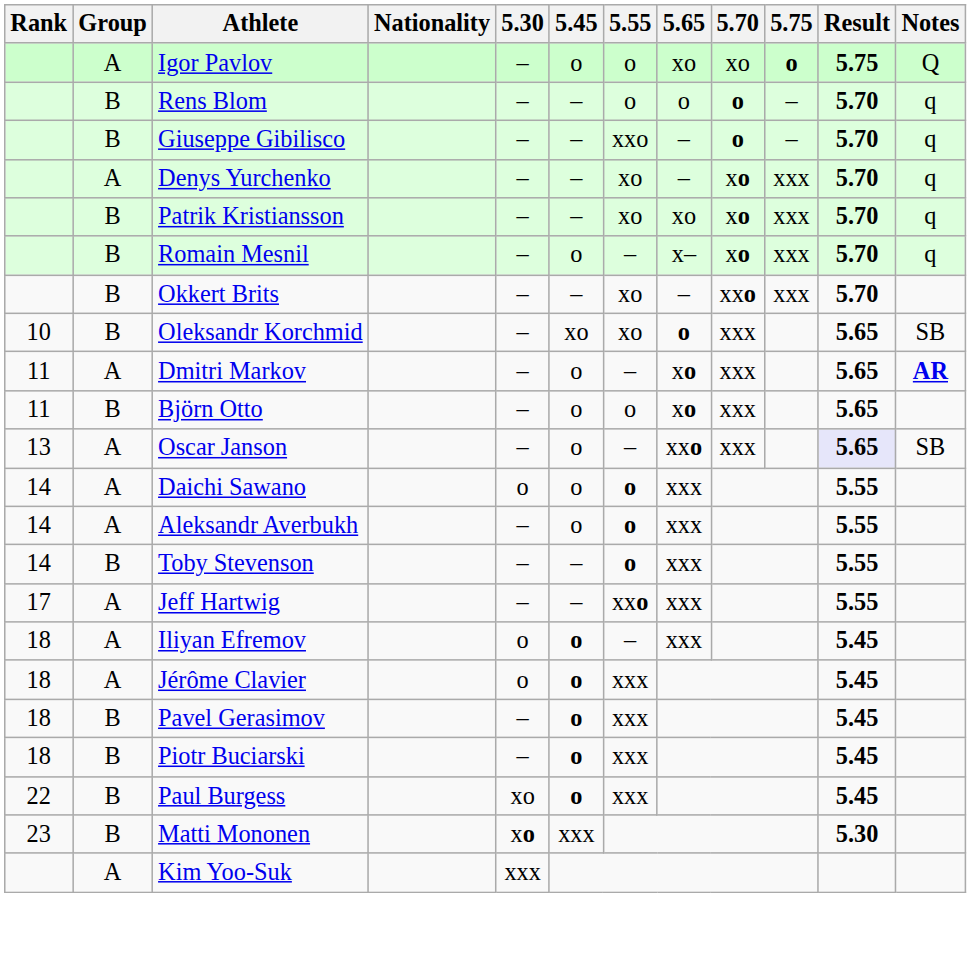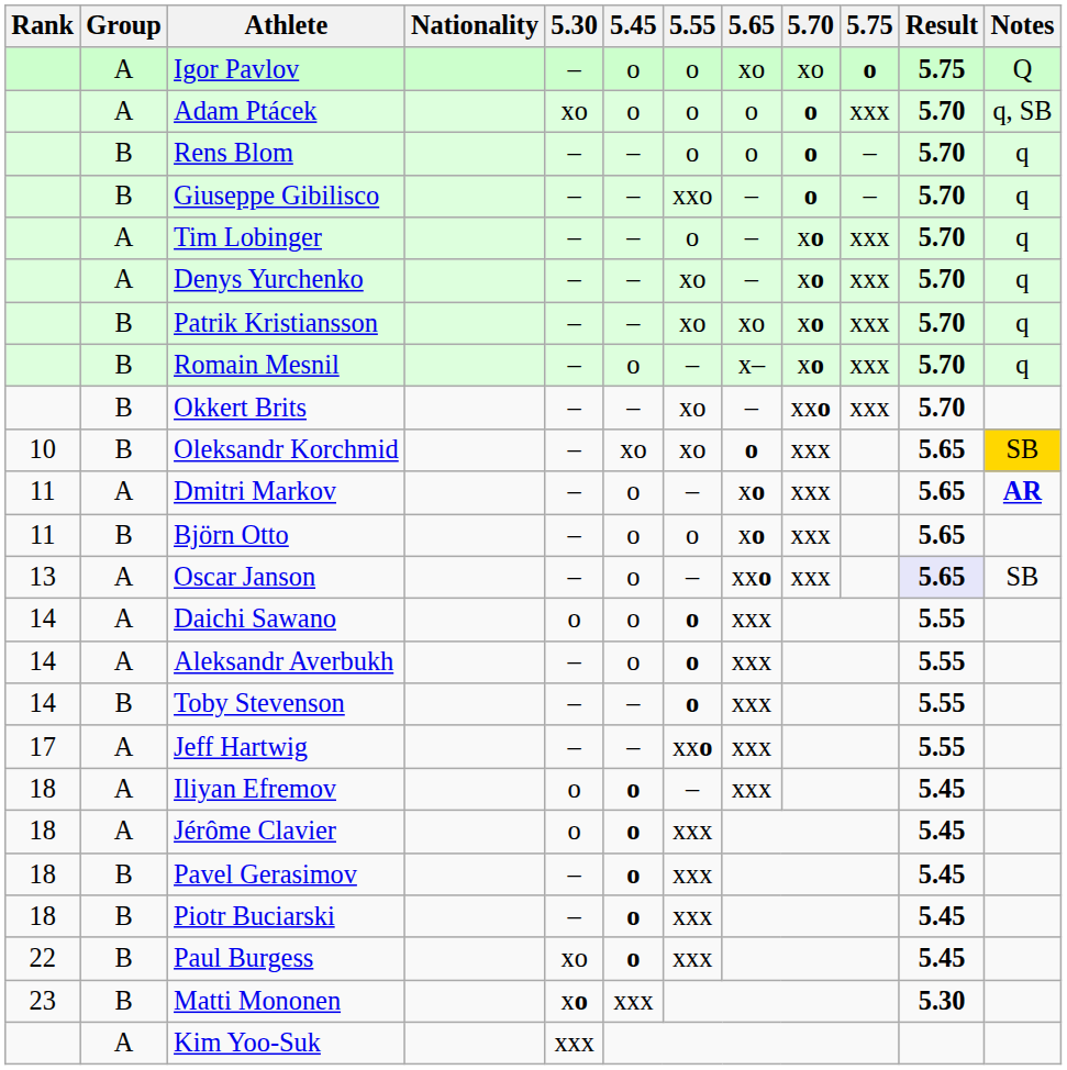 <table class="wikitable sortable" style="text-align:center">
 <tr>
 <th>Rank</th>
 <th>Group</th>
 <th>Athlete</th>
 <th>Nationality</th>
 <th>5.30</th>
 <th>5.45</th>
 <th>5.55</th>
 <th>5.65</th>
 <th>5.70</th>
 <th>5.75</th>
 <th>Result</th>
 <th>Notes</th>
 </tr>
 <tr bgcolor=ccffcc>
 <td></td>
 <td>A</td>
 <td align="left"><a href='#'>Igor Pavlov</a></td>
 <td align=left></td>
 <td>–</td>
 <td>o</td>
 <td>o</td>
 <td>xo</td>
 <td>xo</td>
 <td><strong>o</strong></td>
 <td><strong>5.75</strong></td>
 <td>Q</td>
 </tr>
 <tr bgcolor=ddffdd>
 <td></td>
+<td>A</td>
+<td align="left"><a href='#'>Adam Ptácek</a></td>
+<td align=left></td>
+<td>xo</td>
+<td>o</td>
+<td>o</td>
+<td>o</td>
+<td><strong>o</strong></td>
+<td>xxx</td>
+<td><strong>5.70</strong></td>
+<td>q, SB</td>
+</tr>
+<tr bgcolor=ddffdd>
+<td></td>
 <td>B</td>
 <td align="left"><a href='#'>Rens Blom</a></td>
 <td align=left></td>
 <td>–</td>
 <td>–</td>
 <td>o</td>
 <td>o</td>
 <td><strong>o</strong></td>
 <td>–</td>
 <td><strong>5.70</strong></td>
 <td>q</td>
 </tr>
 <tr bgcolor=ddffdd>
 <td></td>
 <td>B</td>
 <td align="left"><a href='#'>Giuseppe Gibilisco</a></td>
 <td align=left></td>
 <td>–</td>
 <td>–</td>
 <td>xxo</td>
 <td>–</td>
 <td><strong>o</strong></td>
 <td>–</td>
+<td><strong>5.70</strong></td>
+<td>q</td>
+</tr>
+<tr bgcolor=ddffdd>
+<td></td>
+<td>A</td>
+<td align="left"><a href='#'>Tim Lobinger</a></td>
+<td align=left></td>
+<td>–</td>
+<td>–</td>
+<td>o</td>
+<td>–</td>
+<td>x<strong>o</strong></td>
+<td>xxx</td>
 <td><strong>5.70</strong></td>
 <td>q</td>
 </tr>
 <tr bgcolor=ddffdd>
 <td></td>
 <td>A</td>
 <td align="left"><a href='#'>Denys Yurchenko</a></td>
 <td align=left></td>
 <td>–</td>
 <td>–</td>
 <td>xo</td>
 <td>–</td>
 <td>x<strong>o</strong></td>
 <td>xxx</td>
 <td><strong>5.70</strong></td>
 <td>q</td>
 </tr>
 <tr bgcolor=ddffdd>
 <td></td>
 <td>B</td>
 <td align="left"><a href='#'>Patrik Kristiansson</a></td>
 <td align=left></td>
 <td>–</td>
 <td>–</td>
 <td>xo</td>
 <td>xo</td>
 <td>x<strong>o</strong></td>
 <td>xxx</td>
 <td><strong>5.70</strong></td>
 <td>q</td>
 </tr>
 <tr bgcolor=ddffdd>
 <td></td>
 <td>B</td>
 <td align="left"><a href='#'>Romain Mesnil</a></td>
 <td align=left></td>
 <td>–</td>
 <td>o</td>
 <td>–</td>
 <td>x–</td>
 <td>x<strong>o</strong></td>
 <td>xxx</td>
 <td><strong>5.70</strong></td>
 <td>q</td>
 </tr>
 <tr>
 <td></td>
 <td>B</td>
 <td align="left"><a href='#'>Okkert Brits</a></td>
 <td align=left></td>
 <td>–</td>
 <td>–</td>
 <td>xo</td>
 <td>–</td>
 <td>xx<strong>o</strong></td>
 <td>xxx</td>
 <td><strong>5.70</strong></td>
 <td></td>
 </tr>
 <tr>
 <td>10</td>
 <td>B</td>
 <td align="left"><a href='#'>Oleksandr Korchmid</a></td>
 <td align=left></td>
 <td>–</td>
 <td>xo</td>
 <td>xo</td>
 <td><strong>o</strong></td>
 <td>xxx</td>
 <td></td>
 <td><strong>5.65</strong></td>
-<td>SB</td>
+<td style="background: gold;">SB</td>
 </tr>
 <tr>
 <td>11</td>
 <td>A</td>
 <td align="left"><a href='#'>Dmitri Markov</a></td>
 <td align=left></td>
 <td>–</td>
 <td>o</td>
 <td>–</td>
 <td>x<strong>o</strong></td>
 <td>xxx</td>
 <td></td>
 <td><strong>5.65</strong></td>
 <td><strong><a href='#'>AR</a></strong></td>
 </tr>
 <tr>
 <td>11</td>
 <td>B</td>
 <td align="left"><a href='#'>Björn Otto</a></td>
 <td align=left></td>
 <td>–</td>
 <td>o</td>
 <td>o</td>
 <td>x<strong>o</strong></td>
 <td>xxx</td>
 <td></td>
 <td><strong>5.65</strong></td>
 <td></td>
 </tr>
 <tr>
 <td>13</td>
 <td>A</td>
 <td align="left"><a href='#'>Oscar Janson</a></td>
 <td align=left></td>
 <td>–</td>
 <td>o</td>
 <td>–</td>
 <td>xx<strong>o</strong></td>
 <td>xxx</td>
 <td></td>
 <td style="background: lavender;"><strong>5.65</strong></td>
 <td>SB</td>
 </tr>
 <tr>
 <td>14</td>
 <td>A</td>
 <td align="left"><a href='#'>Daichi Sawano</a></td>
 <td align=left></td>
 <td>o</td>
 <td>o</td>
 <td><strong>o</strong></td>
 <td>xxx</td>
 <td colspan=2></td>
 <td><strong>5.55</strong></td>
 <td></td>
 </tr>
 <tr>
 <td>14</td>
 <td>A</td>
 <td align="left"><a href='#'>Aleksandr Averbukh</a></td>
 <td align=left></td>
 <td>–</td>
 <td>o</td>
 <td><strong>o</strong></td>
 <td>xxx</td>
 <td colspan=2></td>
 <td><strong>5.55</strong></td>
 <td></td>
 </tr>
 <tr>
 <td>14</td>
 <td>B</td>
 <td align="left"><a href='#'>Toby Stevenson</a></td>
 <td align=left></td>
 <td>–</td>
 <td>–</td>
 <td><strong>o</strong></td>
 <td>xxx</td>
 <td colspan=2></td>
 <td><strong>5.55</strong></td>
 <td></td>
 </tr>
 <tr>
 <td>17</td>
 <td>A</td>
 <td align="left"><a href='#'>Jeff Hartwig</a></td>
 <td align=left></td>
 <td>–</td>
 <td>–</td>
 <td>xx<strong>o</strong></td>
 <td>xxx</td>
 <td colspan=2></td>
 <td><strong>5.55</strong></td>
 <td></td>
 </tr>
 <tr>
 <td>18</td>
 <td>A</td>
 <td align="left"><a href='#'>Iliyan Efremov</a></td>
 <td align=left></td>
 <td>o</td>
 <td><strong>o</strong></td>
 <td>–</td>
 <td>xxx</td>
 <td colspan=2></td>
 <td><strong>5.45</strong></td>
 <td></td>
 </tr>
 <tr>
 <td>18</td>
 <td>A</td>
 <td align="left"><a href='#'>Jérôme Clavier</a></td>
 <td align=left></td>
 <td>o</td>
 <td><strong>o</strong></td>
 <td>xxx</td>
 <td colspan=3></td>
 <td><strong>5.45</strong></td>
 <td></td>
 </tr>
 <tr>
 <td>18</td>
 <td>B</td>
 <td align="left"><a href='#'>Pavel Gerasimov</a></td>
 <td align=left></td>
 <td>–</td>
 <td><strong>o</strong></td>
 <td>xxx</td>
 <td colspan=3></td>
 <td><strong>5.45</strong></td>
 <td></td>
 </tr>
 <tr>
 <td>18</td>
 <td>B</td>
 <td align="left"><a href='#'>Piotr Buciarski</a></td>
 <td align=left></td>
 <td>–</td>
 <td><strong>o</strong></td>
 <td>xxx</td>
 <td colspan=3></td>
 <td><strong>5.45</strong></td>
 <td></td>
 </tr>
 <tr>
 <td>22</td>
 <td>B</td>
 <td align="left"><a href='#'>Paul Burgess</a></td>
 <td align=left></td>
 <td>xo</td>
 <td><strong>o</strong></td>
 <td>xxx</td>
 <td colspan=3></td>
 <td><strong>5.45</strong></td>
 <td></td>
 </tr>
 <tr>
 <td>23</td>
 <td>B</td>
 <td align="left"><a href='#'>Matti Mononen</a></td>
 <td align=left></td>
 <td>x<strong>o</strong></td>
 <td>xxx</td>
 <td colspan=4></td>
 <td><strong>5.30</strong></td>
 <td></td>
 </tr>
 <tr>
 <td></td>
 <td>A</td>
 <td align="left"><a href='#'>Kim Yoo-Suk</a></td>
 <td align=left></td>
 <td>xxx</td>
 <td colspan=5></td>
 <td><strong></strong></td>
 <td></td>
 </tr>
 </table>
